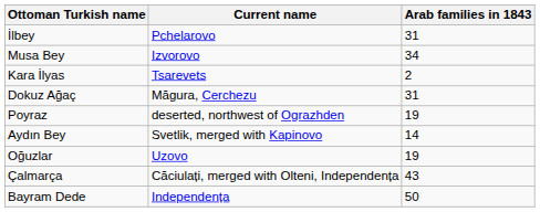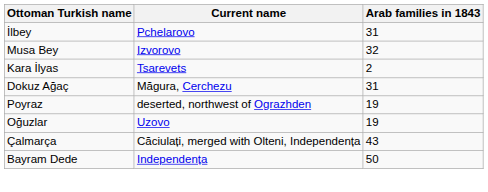 <table class="wikitable">
 <tr>
 <th>Ottoman Turkish name</th>
 <th>Current name</th>
 <th>Arab families in 1843</th>
 </tr>
 <tr>
 <td>İlbey</td>
 <td> <a href='#'>Pchelarovo</a></td>
 <td>31</td>
 </tr>
 <tr>
 <td>Musa Bey</td>
 <td> <a href='#'>Izvorovo</a></td>
-<td>34</td>
+<td>32</td>
 </tr>
 <tr>
 <td>Kara İlyas</td>
 <td> <a href='#'>Tsarevets</a></td>
 <td>2</td>
 </tr>
 <tr>
 <td>Dokuz Ağaç</td>
 <td> Măgura, <a href='#'>Cerchezu</a></td>
 <td>31</td>
 </tr>
 <tr>
 <td>Poyraz</td>
 <td> deserted, northwest of <a href='#'>Ograzhden</a></td>
 <td>19</td>
 </tr>
 <tr>
-<td>Aydın Bey</td>
-<td> Svetlik, merged with <a href='#'>Kapinovo</a></td>
-<td>14</td>
-</tr>
-<tr>
 <td>Oğuzlar</td>
 <td> <a href='#'>Uzovo</a></td>
 <td>19</td>
 </tr>
 <tr>
 <td>Çalmarça</td>
 <td> Căciulați, merged with Olteni, Independența</td>
 <td>43</td>
 </tr>
 <tr>
 <td>Bayram Dede</td>
 <td> <a href='#'>Independența</a></td>
 <td>50</td>
 </tr>
 </table>
